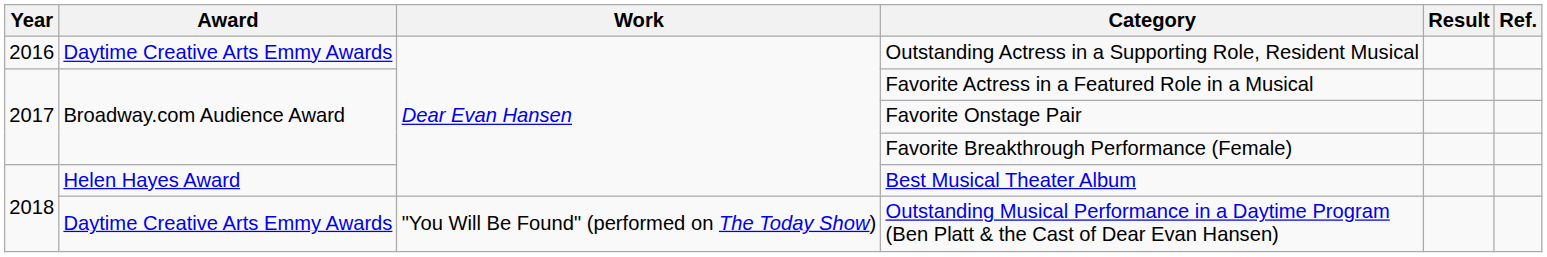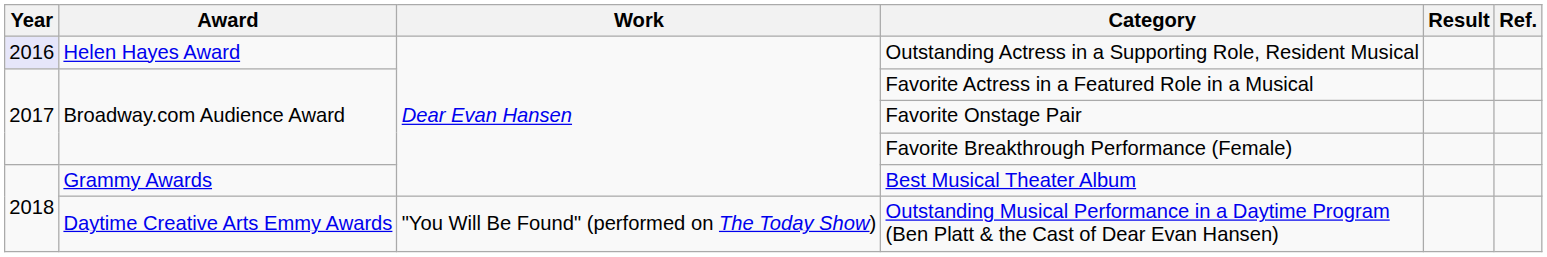 <table class="wikitable">
 <tr style="text-align:center;">
 <th>Year</th>
 <th>Award</th>
 <th>Work</th>
 <th>Category</th>
 <th>Result</th>
 <th>Ref.</th>
 </tr>
 <tr>
-<td align="center">2016</td>
-<td><a href='#'>Daytime Creative Arts Emmy Awards</a></td>
+<td align="center" style="background: lavender;">2016</td>
+<td><a href='#'>Helen Hayes Award</a></td>
 <td rowspan="5"><em><a href='#'>Dear Evan Hansen</a></em></td>
 <td>Outstanding Actress in a Supporting Role, Resident Musical</td>
 <td></td>
 <td></td>
 </tr>
 <tr>
 <td align="center" rowspan="3">2017</td>
 <td rowspan="3">Broadway.com Audience Award</td>
 <td>Favorite Actress in a Featured Role in a Musical</td>
 <td></td>
 <td></td>
 </tr>
 <tr>
 <td>Favorite Onstage Pair</td>
 <td></td>
 <td></td>
 </tr>
 <tr>
 <td>Favorite Breakthrough Performance (Female)</td>
 <td></td>
 <td></td>
 </tr>
 <tr>
 <td align="center" rowspan="2">2018</td>
-<td><a href='#'>Helen Hayes Award</a></td>
+<td><a href='#'>Grammy Awards</a></td>
 <td><a href='#'>Best Musical Theater Album</a></td>
 <td></td>
 <td></td>
 </tr>
 <tr>
 <td><a href='#'>Daytime Creative Arts Emmy Awards</a></td>
 <td>"You Will Be Found" (performed on <em><a href='#'>The Today Show</a></em>)</td>
 <td><a href='#'>Outstanding Musical Performance in a Daytime Program</a><br>(Ben Platt & the Cast of Dear Evan Hansen)</td>
 <td></td>
 <td></td>
 </tr>
 </table>
